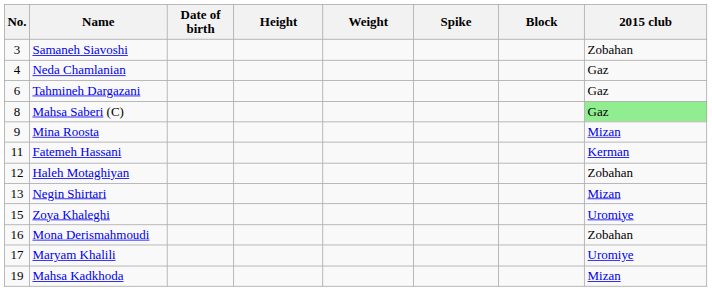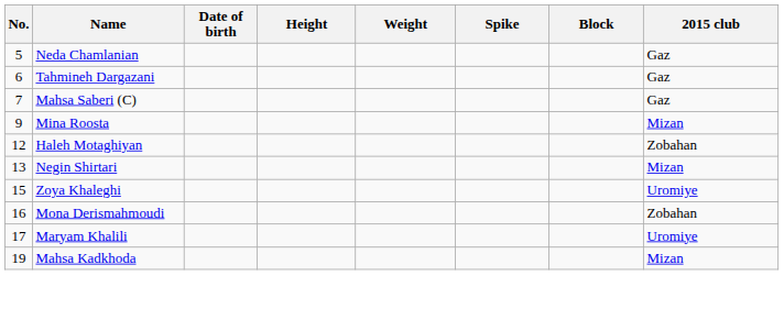 <table class="wikitable sortable" style="text-align:center;">
 <tr>
 <th>No.</th>
 <th style="width:15em">Name</th>
 <th style="width:8em">Date of birth</th>
 <th style="width:11em">Height</th>
 <th style="width:11em">Weight</th>
 <th style="width:11em">Spike</th>
 <th style="width:11em">Block</th>
 <th style="width:16em">2015 club</th>
 </tr>
 <tr>
-<td>3</td>
-<td align=left><a href='#'>Samaneh Siavoshi</a></td>
-<td align=right></td>
-<td></td>
-<td></td>
-<td></td>
-<td></td>
-<td align=left> Zobahan</td>
-</tr>
-<tr>
-<td>4</td>
+<td>5</td>
 <td align=left><a href='#'>Neda Chamlanian</a></td>
 <td align=right></td>
 <td></td>
 <td></td>
 <td></td>
 <td></td>
 <td align=left> Gaz</td>
 </tr>
 <tr>
 <td>6</td>
 <td align=left><a href='#'>Tahmineh Dargazani</a></td>
 <td align=right></td>
 <td></td>
 <td></td>
 <td></td>
 <td></td>
 <td align=left> Gaz</td>
 </tr>
 <tr>
-<td>8</td>
+<td>7</td>
 <td align=left><a href='#'>Mahsa Saberi</a> (C)</td>
 <td align=right></td>
 <td></td>
 <td></td>
 <td></td>
 <td></td>
-<td align=left style="background: lightgreen;"> Gaz</td>
+<td align=left> Gaz</td>
 </tr>
 <tr>
 <td>9</td>
 <td align=left><a href='#'>Mina Roosta</a></td>
 <td align=right></td>
 <td></td>
 <td></td>
 <td></td>
 <td></td>
 <td align=left> <a href='#'>Mizan</a></td>
-</tr>
-<tr>
-<td>11</td>
-<td align=left><a href='#'>Fatemeh Hassani</a></td>
-<td align=right></td>
-<td></td>
-<td></td>
-<td></td>
-<td></td>
-<td align=left> <a href='#'>Kerman</a></td>
 </tr>
 <tr>
 <td>12</td>
 <td align=left><a href='#'>Haleh Motaghiyan</a></td>
 <td align=right></td>
 <td></td>
 <td></td>
 <td></td>
 <td></td>
 <td align=left> Zobahan</td>
 </tr>
 <tr>
 <td>13</td>
 <td align=left><a href='#'>Negin Shirtari</a></td>
 <td align=right></td>
 <td></td>
 <td></td>
 <td></td>
 <td></td>
 <td align=left> <a href='#'>Mizan</a></td>
 </tr>
 <tr>
 <td>15</td>
 <td align=left><a href='#'>Zoya Khaleghi</a></td>
 <td align=right></td>
 <td></td>
 <td></td>
 <td></td>
 <td></td>
 <td align=left> <a href='#'>Uromiye</a></td>
 </tr>
 <tr>
 <td>16</td>
 <td align=left><a href='#'>Mona Derismahmoudi</a></td>
 <td align=right></td>
 <td></td>
 <td></td>
 <td></td>
 <td></td>
 <td align=left> Zobahan</td>
 </tr>
 <tr>
 <td>17</td>
 <td align=left><a href='#'>Maryam Khalili</a></td>
 <td align=right></td>
 <td></td>
 <td></td>
 <td></td>
 <td></td>
 <td align=left> <a href='#'>Uromiye</a></td>
 </tr>
 <tr>
 <td>19</td>
 <td align=left><a href='#'>Mahsa Kadkhoda</a></td>
 <td align=right></td>
 <td></td>
 <td></td>
 <td></td>
 <td></td>
 <td align=left> <a href='#'>Mizan</a></td>
 </tr>
 </table>
